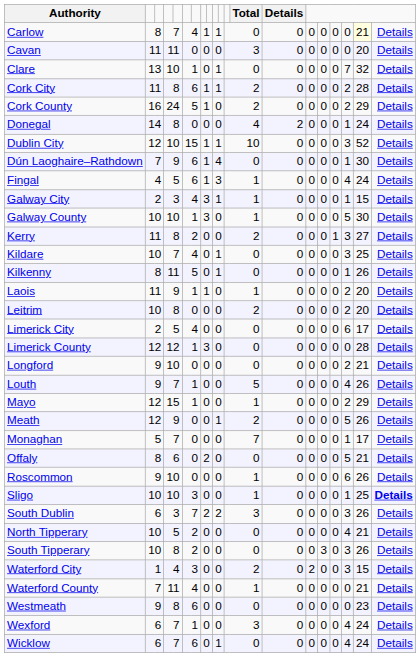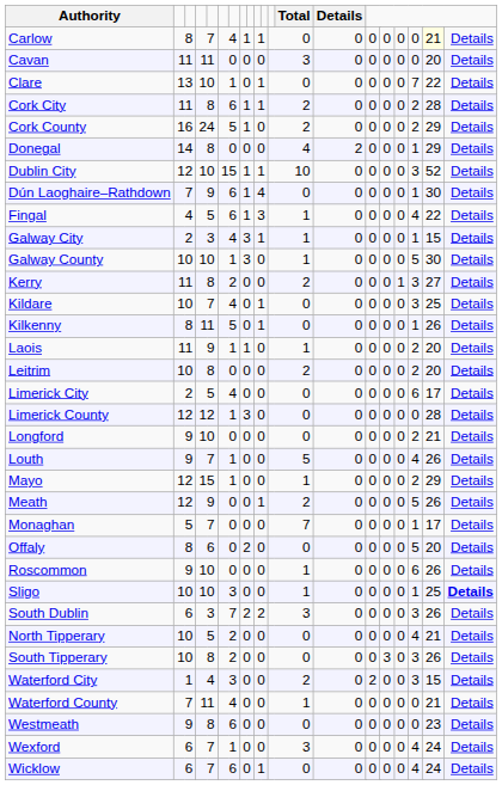 <table class="wikitable" style="text-align:right; padding-left:1em">
 <tr>
 <th align="left">Authority</th>
 <td></td>
 <td></td>
 <td></td>
 <td></td>
 <td></td>
 <td></td>
 <td></td>
 <td></td>
 <td></td>
 <td></td>
 <td></td>
 <th>Total</th>
 <th>Details</th>
 </tr>
 <tr>
 <td align="left"><a href='#'>Carlow</a></td>
 <td colspan="2">8</td>
 <td colspan="2">7</td>
 <td colspan="2">4</td>
 <td colspan="2">1</td>
 <td colspan="2">1</td>
 <td colspan="2">0</td>
 <td colspan="2">0</td>
 <td colspan="2">0</td>
 <td colspan="2">0</td>
 <td colspan="2">0</td>
 <td colspan="2">0</td>
 <td style="background: lightyellow;">21</td>
 <td><a href='#'>Details</a></td>
 </tr>
 <tr bgcolor="F3F3FF">
 <td align="left"><a href='#'>Cavan</a></td>
 <td colspan="2">11</td>
 <td colspan="2">11</td>
 <td colspan="2">0</td>
 <td colspan="2">0</td>
 <td colspan="2">0</td>
 <td colspan="2">3</td>
 <td colspan="2">0</td>
 <td colspan="2">0</td>
 <td colspan="2">0</td>
 <td colspan="2">0</td>
 <td colspan="2">0</td>
 <td>20</td>
 <td><a href='#'>Details</a></td>
 </tr>
 <tr>
 <td align="left"><a href='#'>Clare</a></td>
 <td colspan="2">13</td>
 <td colspan="2">10</td>
 <td colspan="2">1</td>
 <td colspan="2">0</td>
 <td colspan="2">1</td>
 <td colspan="2">0</td>
 <td colspan="2">0</td>
 <td colspan="2">0</td>
 <td colspan="2">0</td>
 <td colspan="2">0</td>
 <td colspan="2">7</td>
-<td>32</td>
+<td>22</td>
 <td><a href='#'>Details</a></td>
 </tr>
 <tr bgcolor="F3F3FF">
 <td align="left"><a href='#'>Cork City</a></td>
 <td colspan="2">11</td>
 <td colspan="2">8</td>
 <td colspan="2">6</td>
 <td colspan="2">1</td>
 <td colspan="2">1</td>
 <td colspan="2">2</td>
 <td colspan="2">0</td>
 <td colspan="2">0</td>
 <td colspan="2">0</td>
 <td colspan="2">0</td>
 <td colspan="2">2</td>
 <td>28</td>
 <td><a href='#'>Details</a></td>
 </tr>
 <tr>
 <td align="left"><a href='#'>Cork County</a></td>
 <td colspan="2">16</td>
 <td colspan="2">24</td>
 <td colspan="2">5</td>
 <td colspan="2">1</td>
 <td colspan="2">0</td>
 <td colspan="2">2</td>
 <td colspan="2">0</td>
 <td colspan="2">0</td>
 <td colspan="2">0</td>
 <td colspan="2">0</td>
 <td colspan="2">2</td>
 <td>29</td>
 <td><a href='#'>Details</a></td>
 </tr>
 <tr bgcolor="F3F3FF">
 <td align="left"><a href='#'>Donegal</a></td>
 <td colspan="2">14</td>
 <td colspan="2">8</td>
 <td colspan="2">0</td>
 <td colspan="2">0</td>
 <td colspan="2">0</td>
 <td colspan="2">4</td>
 <td colspan="2">2</td>
 <td colspan="2">0</td>
 <td colspan="2">0</td>
 <td colspan="2">0</td>
 <td colspan="2">1</td>
-<td>24</td>
+<td>29</td>
 <td><a href='#'>Details</a></td>
 </tr>
 <tr>
 <td align="left"><a href='#'>Dublin City</a></td>
 <td colspan="2">12</td>
 <td colspan="2">10</td>
 <td colspan="2">15</td>
 <td colspan="2">1</td>
 <td colspan="2">1</td>
 <td colspan="2">10</td>
 <td colspan="2">0</td>
 <td colspan="2">0</td>
 <td colspan="2">0</td>
 <td colspan="2">0</td>
 <td colspan="2">3</td>
 <td>52</td>
 <td><a href='#'>Details</a></td>
 </tr>
 <tr bgcolor="F3F3FF">
 <td align="left"><a href='#'>Dún Laoghaire–Rathdown</a></td>
 <td colspan="2">7</td>
 <td colspan="2">9</td>
 <td colspan="2">6</td>
 <td colspan="2">1</td>
 <td colspan="2">4</td>
 <td colspan="2">0</td>
 <td colspan="2">0</td>
 <td colspan="2">0</td>
 <td colspan="2">0</td>
 <td colspan="2">0</td>
 <td colspan="2">1</td>
 <td>30</td>
 <td><a href='#'>Details</a></td>
 </tr>
 <tr>
 <td align="left"><a href='#'>Fingal</a></td>
 <td colspan="2">4</td>
 <td colspan="2">5</td>
 <td colspan="2">6</td>
 <td colspan="2">1</td>
 <td colspan="2">3</td>
 <td colspan="2">1</td>
 <td colspan="2">0</td>
 <td colspan="2">0</td>
 <td colspan="2">0</td>
 <td colspan="2">0</td>
 <td colspan="2">4</td>
-<td>24</td>
+<td>22</td>
 <td><a href='#'>Details</a></td>
 </tr>
 <tr bgcolor="F3F3FF">
 <td align="left"><a href='#'>Galway City</a></td>
 <td colspan="2">2</td>
 <td colspan="2">3</td>
 <td colspan="2">4</td>
 <td colspan="2">3</td>
 <td colspan="2">1</td>
 <td colspan="2">1</td>
 <td colspan="2">0</td>
 <td colspan="2">0</td>
 <td colspan="2">0</td>
 <td colspan="2">0</td>
 <td colspan="2">1</td>
 <td>15</td>
 <td><a href='#'>Details</a></td>
 </tr>
 <tr>
 <td align="left"><a href='#'>Galway County</a></td>
 <td colspan="2">10</td>
 <td colspan="2">10</td>
 <td colspan="2">1</td>
 <td colspan="2">3</td>
 <td colspan="2">0</td>
 <td colspan="2">1</td>
 <td colspan="2">0</td>
 <td colspan="2">0</td>
 <td colspan="2">0</td>
 <td colspan="2">0</td>
 <td colspan="2">5</td>
 <td>30</td>
 <td><a href='#'>Details</a></td>
 </tr>
 <tr bgcolor="F3F3FF">
 <td align="left"><a href='#'>Kerry</a></td>
 <td colspan="2">11</td>
 <td colspan="2">8</td>
 <td colspan="2">2</td>
 <td colspan="2">0</td>
 <td colspan="2">0</td>
 <td colspan="2">2</td>
 <td colspan="2">0</td>
 <td colspan="2">0</td>
 <td colspan="2">0</td>
 <td colspan="2">1</td>
 <td colspan="2">3</td>
 <td>27</td>
 <td><a href='#'>Details</a></td>
 </tr>
 <tr>
 <td align="left"><a href='#'>Kildare</a></td>
 <td colspan="2">10</td>
 <td colspan="2">7</td>
 <td colspan="2">4</td>
 <td colspan="2">0</td>
 <td colspan="2">1</td>
 <td colspan="2">0</td>
 <td colspan="2">0</td>
 <td colspan="2">0</td>
 <td colspan="2">0</td>
 <td colspan="2">0</td>
 <td colspan="2">3</td>
 <td>25</td>
 <td><a href='#'>Details</a></td>
 </tr>
 <tr bgcolor="F3F3FF">
 <td align="left"><a href='#'>Kilkenny</a></td>
 <td colspan="2">8</td>
 <td colspan="2">11</td>
 <td colspan="2">5</td>
 <td colspan="2">0</td>
 <td colspan="2">1</td>
 <td colspan="2">0</td>
 <td colspan="2">0</td>
 <td colspan="2">0</td>
 <td colspan="2">0</td>
 <td colspan="2">0</td>
 <td colspan="2">1</td>
 <td>26</td>
 <td><a href='#'>Details</a></td>
 </tr>
 <tr>
 <td align="left"><a href='#'>Laois</a></td>
 <td colspan="2">11</td>
 <td colspan="2">9</td>
 <td colspan="2">1</td>
 <td colspan="2">1</td>
 <td colspan="2">0</td>
 <td colspan="2">1</td>
 <td colspan="2">0</td>
 <td colspan="2">0</td>
 <td colspan="2">0</td>
 <td colspan="2">0</td>
 <td colspan="2">2</td>
 <td>20</td>
 <td><a href='#'>Details</a></td>
 </tr>
 <tr bgcolor="F3F3FF">
 <td align="left"><a href='#'>Leitrim</a></td>
 <td colspan="2">10</td>
 <td colspan="2">8</td>
 <td colspan="2">0</td>
 <td colspan="2">0</td>
 <td colspan="2">0</td>
 <td colspan="2">2</td>
 <td colspan="2">0</td>
 <td colspan="2">0</td>
 <td colspan="2">0</td>
 <td colspan="2">0</td>
 <td colspan="2">2</td>
 <td>20</td>
 <td><a href='#'>Details</a></td>
 </tr>
 <tr>
 <td align="left"><a href='#'>Limerick City</a></td>
 <td colspan="2">2</td>
 <td colspan="2">5</td>
 <td colspan="2">4</td>
 <td colspan="2">0</td>
 <td colspan="2">0</td>
 <td colspan="2">0</td>
 <td colspan="2">0</td>
 <td colspan="2">0</td>
 <td colspan="2">0</td>
 <td colspan="2">0</td>
 <td colspan="2">6</td>
 <td>17</td>
 <td><a href='#'>Details</a></td>
 </tr>
 <tr bgcolor="F3F3FF">
 <td align="left"><a href='#'>Limerick County</a></td>
 <td colspan="2">12</td>
 <td colspan="2">12</td>
 <td colspan="2">1</td>
 <td colspan="2">3</td>
 <td colspan="2">0</td>
 <td colspan="2">0</td>
 <td colspan="2">0</td>
 <td colspan="2">0</td>
 <td colspan="2">0</td>
 <td colspan="2">0</td>
 <td colspan="2">0</td>
 <td>28</td>
 <td><a href='#'>Details</a></td>
 </tr>
 <tr>
 <td align="left"><a href='#'>Longford</a></td>
 <td colspan="2">9</td>
 <td colspan="2">10</td>
 <td colspan="2">0</td>
 <td colspan="2">0</td>
 <td colspan="2">0</td>
 <td colspan="2">0</td>
 <td colspan="2">0</td>
 <td colspan="2">0</td>
 <td colspan="2">0</td>
 <td colspan="2">0</td>
 <td colspan="2">2</td>
 <td>21</td>
 <td><a href='#'>Details</a></td>
 </tr>
 <tr bgcolor="F3F3FF">
 <td align="left"><a href='#'>Louth</a></td>
 <td colspan="2">9</td>
 <td colspan="2">7</td>
 <td colspan="2">1</td>
 <td colspan="2">0</td>
 <td colspan="2">0</td>
 <td colspan="2">5</td>
 <td colspan="2">0</td>
 <td colspan="2">0</td>
 <td colspan="2">0</td>
 <td colspan="2">0</td>
 <td colspan="2">4</td>
 <td>26</td>
 <td><a href='#'>Details</a></td>
 </tr>
 <tr>
 <td align="left"><a href='#'>Mayo</a></td>
 <td colspan="2">12</td>
 <td colspan="2">15</td>
 <td colspan="2">1</td>
 <td colspan="2">0</td>
 <td colspan="2">0</td>
 <td colspan="2">1</td>
 <td colspan="2">0</td>
 <td colspan="2">0</td>
 <td colspan="2">0</td>
 <td colspan="2">0</td>
 <td colspan="2">2</td>
 <td>29</td>
 <td><a href='#'>Details</a></td>
 </tr>
 <tr bgcolor="F3F3FF">
 <td align="left"><a href='#'>Meath</a></td>
 <td colspan="2">12</td>
 <td colspan="2">9</td>
 <td colspan="2">0</td>
 <td colspan="2">0</td>
 <td colspan="2">1</td>
 <td colspan="2">2</td>
 <td colspan="2">0</td>
 <td colspan="2">0</td>
 <td colspan="2">0</td>
 <td colspan="2">0</td>
 <td colspan="2">5</td>
 <td>26</td>
 <td><a href='#'>Details</a></td>
 </tr>
 <tr>
 <td align="left"><a href='#'>Monaghan</a></td>
 <td colspan="2">5</td>
 <td colspan="2">7</td>
 <td colspan="2">0</td>
 <td colspan="2">0</td>
 <td colspan="2">0</td>
 <td colspan="2">7</td>
 <td colspan="2">0</td>
 <td colspan="2">0</td>
 <td colspan="2">0</td>
 <td colspan="2">0</td>
 <td colspan="2">1</td>
 <td>17</td>
 <td><a href='#'>Details</a></td>
 </tr>
 <tr bgcolor="F3F3FF">
 <td align="left"><a href='#'>Offaly</a></td>
 <td colspan="2">8</td>
 <td colspan="2">6</td>
 <td colspan="2">0</td>
 <td colspan="2">2</td>
 <td colspan="2">0</td>
 <td colspan="2">0</td>
 <td colspan="2">0</td>
 <td colspan="2">0</td>
 <td colspan="2">0</td>
 <td colspan="2">0</td>
 <td colspan="2">5</td>
-<td>21</td>
+<td>20</td>
 <td><a href='#'>Details</a></td>
 </tr>
 <tr>
 <td align="left"><a href='#'>Roscommon</a></td>
 <td colspan="2">9</td>
 <td colspan="2">10</td>
 <td colspan="2">0</td>
 <td colspan="2">0</td>
 <td colspan="2">0</td>
 <td colspan="2">1</td>
 <td colspan="2">0</td>
 <td colspan="2">0</td>
 <td colspan="2">0</td>
 <td colspan="2">0</td>
 <td colspan="2">6</td>
 <td>26</td>
 <td><a href='#'>Details</a></td>
 </tr>
 <tr bgcolor="F3F3FF">
 <td align="left"><a href='#'>Sligo</a></td>
 <td colspan="2">10</td>
 <td colspan="2">10</td>
 <td colspan="2">3</td>
 <td colspan="2">0</td>
 <td colspan="2">0</td>
 <td colspan="2">1</td>
 <td colspan="2">0</td>
 <td colspan="2">0</td>
 <td colspan="2">0</td>
 <td colspan="2">0</td>
 <td colspan="2">1</td>
 <td>25</td>
 <td><strong><a href='#'>Details</a></strong></td>
 </tr>
 <tr>
 <td align="left"><a href='#'>South Dublin</a></td>
 <td colspan="2">6</td>
 <td colspan="2">3</td>
 <td colspan="2">7</td>
 <td colspan="2">2</td>
 <td colspan="2">2</td>
 <td colspan="2">3</td>
 <td colspan="2">0</td>
 <td colspan="2">0</td>
 <td colspan="2">0</td>
 <td colspan="2">0</td>
 <td colspan="2">3</td>
 <td>26</td>
 <td><a href='#'>Details</a></td>
 </tr>
 <tr bgcolor="F3F3FF">
 <td align="left"><a href='#'>North Tipperary</a></td>
 <td colspan="2">10</td>
 <td colspan="2">5</td>
 <td colspan="2">2</td>
 <td colspan="2">0</td>
 <td colspan="2">0</td>
 <td colspan="2">0</td>
 <td colspan="2">0</td>
 <td colspan="2">0</td>
 <td colspan="2">0</td>
 <td colspan="2">0</td>
 <td colspan="2">4</td>
 <td>21</td>
 <td><a href='#'>Details</a></td>
 </tr>
 <tr>
 <td align="left"><a href='#'>South Tipperary</a></td>
 <td colspan="2">10</td>
 <td colspan="2">8</td>
 <td colspan="2">2</td>
 <td colspan="2">0</td>
 <td colspan="2">0</td>
 <td colspan="2">0</td>
 <td colspan="2">0</td>
 <td colspan="2">0</td>
 <td colspan="2">3</td>
 <td colspan="2">0</td>
 <td colspan="2">3</td>
 <td>26</td>
 <td><a href='#'>Details</a></td>
 </tr>
 <tr bgcolor="F3F3FF">
 <td align="left"><a href='#'>Waterford City</a></td>
 <td colspan="2">1</td>
 <td colspan="2">4</td>
 <td colspan="2">3</td>
 <td colspan="2">0</td>
 <td colspan="2">0</td>
 <td colspan="2">2</td>
 <td colspan="2">0</td>
 <td colspan="2">2</td>
 <td colspan="2">0</td>
 <td colspan="2">0</td>
 <td colspan="2">3</td>
 <td>15</td>
 <td><a href='#'>Details</a></td>
 </tr>
 <tr>
 <td align="left"><a href='#'>Waterford County</a></td>
 <td colspan="2">7</td>
 <td colspan="2">11</td>
 <td colspan="2">4</td>
 <td colspan="2">0</td>
 <td colspan="2">0</td>
 <td colspan="2">1</td>
 <td colspan="2">0</td>
 <td colspan="2">0</td>
 <td colspan="2">0</td>
 <td colspan="2">0</td>
 <td colspan="2">0</td>
 <td>21</td>
 <td><a href='#'>Details</a></td>
 </tr>
 <tr bgcolor="F3F3FF">
 <td align="left"><a href='#'>Westmeath</a></td>
 <td colspan="2">9</td>
 <td colspan="2">8</td>
 <td colspan="2">6</td>
 <td colspan="2">0</td>
 <td colspan="2">0</td>
 <td colspan="2">0</td>
 <td colspan="2">0</td>
 <td colspan="2">0</td>
 <td colspan="2">0</td>
 <td colspan="2">0</td>
 <td colspan="2">0</td>
 <td>23</td>
 <td><a href='#'>Details</a></td>
 </tr>
 <tr>
 <td align="left"><a href='#'>Wexford</a></td>
 <td colspan="2">6</td>
 <td colspan="2">7</td>
 <td colspan="2">1</td>
 <td colspan="2">0</td>
 <td colspan="2">0</td>
 <td colspan="2">3</td>
 <td colspan="2">0</td>
 <td colspan="2">0</td>
 <td colspan="2">0</td>
 <td colspan="2">0</td>
 <td colspan="2">4</td>
 <td>24</td>
 <td><a href='#'>Details</a></td>
 </tr>
 <tr bgcolor="F3F3FF">
 <td align="left"><a href='#'>Wicklow</a></td>
 <td colspan="2">6</td>
 <td colspan="2">7</td>
 <td colspan="2">6</td>
 <td colspan="2">0</td>
 <td colspan="2">1</td>
 <td colspan="2">0</td>
 <td colspan="2">0</td>
 <td colspan="2">0</td>
 <td colspan="2">0</td>
 <td colspan="2">0</td>
 <td colspan="2">4</td>
 <td>24</td>
 <td><a href='#'>Details</a></td>
 </tr>
 </table>
